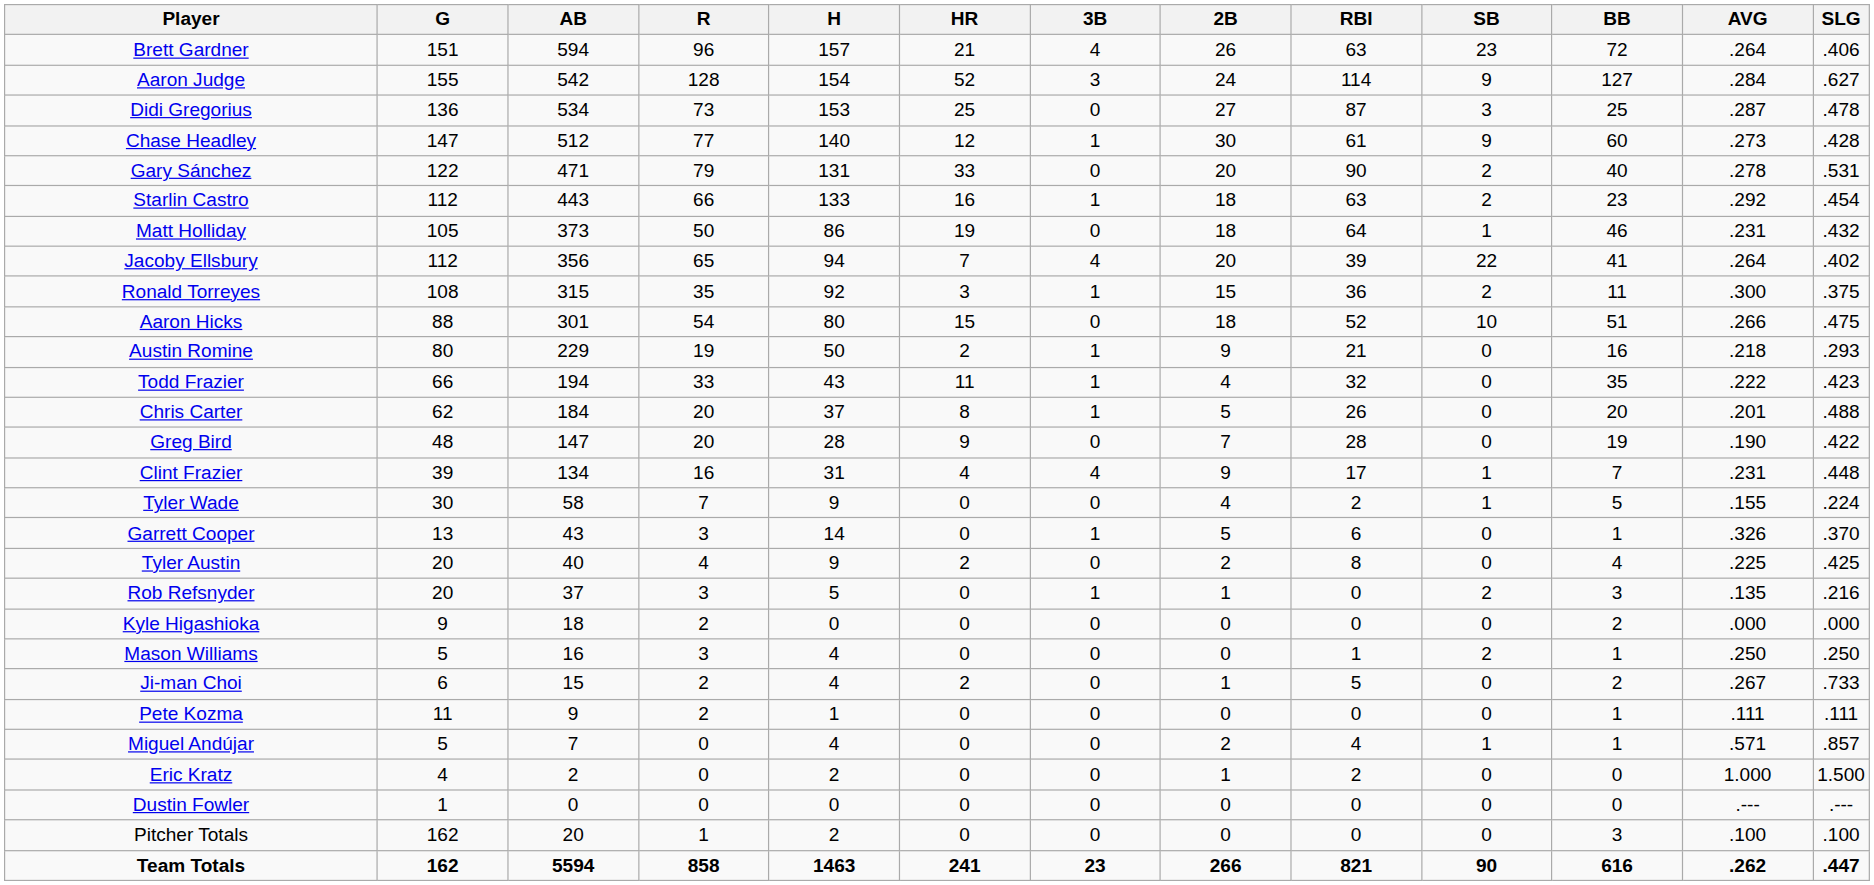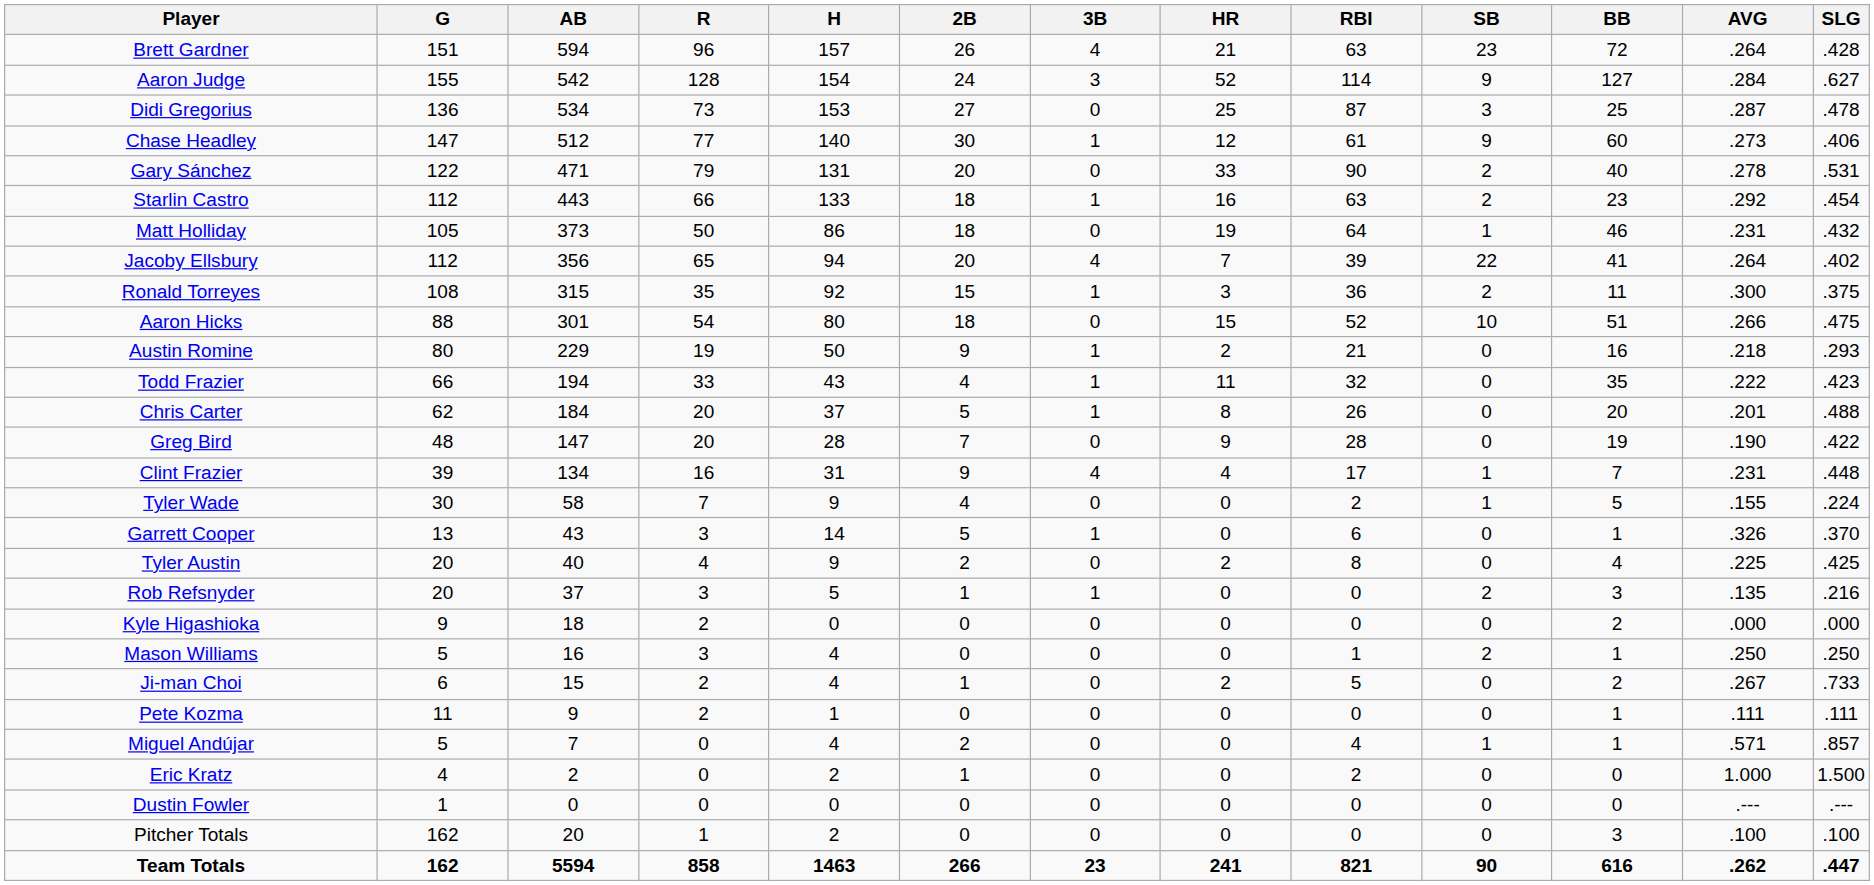 <table class=wikitable style="text-align:center">
 <tr>
 <th bgcolor=#DDDDFF; width="20%">Player</th>
 <th bgcolor=#DDDDFF; width="7%">G</th>
 <th bgcolor=#DDDDFF; width="7%">AB</th>
 <th bgcolor=#DDDDFF; width="7%">R</th>
 <th bgcolor=#DDDDFF; width="7%">H</th>
+<th bgcolor=#DDDDFF; width="7%">2B</th>
+<th bgcolor=#DDDDFF; width="7%">3B</th>
 <th bgcolor=#DDDDFF; width="7%">HR</th>
-<th bgcolor=#DDDDFF; width="7%">3B</th>
-<th bgcolor=#DDDDFF; width="7%">2B</th>
 <th bgcolor=#DDDDFF; width="7%">RBI</th>
 <th bgcolor=#DDDDFF; width="7%">SB</th>
 <th bgcolor=#DDDDFF; width="7%">BB</th>
 <th bgcolor=#DDDDFF; width="7%">AVG</th>
 <th bgcolor=#DDDDFF; width="7%">SLG</th>
 </tr>
 <tr>
 <td><a href='#'>Brett Gardner</a></td>
 <td>151</td>
 <td>594</td>
 <td>96</td>
 <td>157</td>
+<td>26</td>
+<td>4</td>
 <td>21</td>
-<td>4</td>
-<td>26</td>
 <td>63</td>
 <td>23</td>
 <td>72</td>
 <td>.264</td>
-<td>.406</td>
+<td>.428</td>
 </tr>
 <tr>
 <td><a href='#'>Aaron Judge</a></td>
 <td>155</td>
 <td>542</td>
 <td>128</td>
 <td>154</td>
+<td>24</td>
+<td>3</td>
 <td>52</td>
-<td>3</td>
-<td>24</td>
 <td>114</td>
 <td>9</td>
 <td>127</td>
 <td>.284</td>
 <td>.627</td>
 </tr>
 <tr>
 <td><a href='#'>Didi Gregorius</a></td>
 <td>136</td>
 <td>534</td>
 <td>73</td>
 <td>153</td>
+<td>27</td>
+<td>0</td>
 <td>25</td>
-<td>0</td>
-<td>27</td>
 <td>87</td>
 <td>3</td>
 <td>25</td>
 <td>.287</td>
 <td>.478</td>
 </tr>
 <tr>
 <td><a href='#'>Chase Headley</a></td>
 <td>147</td>
 <td>512</td>
 <td>77</td>
 <td>140</td>
+<td>30</td>
+<td>1</td>
 <td>12</td>
-<td>1</td>
-<td>30</td>
 <td>61</td>
 <td>9</td>
 <td>60</td>
 <td>.273</td>
-<td>.428</td>
+<td>.406</td>
 </tr>
 <tr>
 <td><a href='#'>Gary Sánchez</a></td>
 <td>122</td>
 <td>471</td>
 <td>79</td>
 <td>131</td>
+<td>20</td>
+<td>0</td>
 <td>33</td>
-<td>0</td>
-<td>20</td>
 <td>90</td>
 <td>2</td>
 <td>40</td>
 <td>.278</td>
 <td>.531</td>
 </tr>
 <tr>
 <td><a href='#'>Starlin Castro</a></td>
 <td>112</td>
 <td>443</td>
 <td>66</td>
 <td>133</td>
+<td>18</td>
+<td>1</td>
 <td>16</td>
-<td>1</td>
-<td>18</td>
 <td>63</td>
 <td>2</td>
 <td>23</td>
 <td>.292</td>
 <td>.454</td>
 </tr>
 <tr>
 <td><a href='#'>Matt Holliday</a></td>
 <td>105</td>
 <td>373</td>
 <td>50</td>
 <td>86</td>
+<td>18</td>
+<td>0</td>
 <td>19</td>
-<td>0</td>
-<td>18</td>
 <td>64</td>
 <td>1</td>
 <td>46</td>
 <td>.231</td>
 <td>.432</td>
 </tr>
 <tr>
 <td><a href='#'>Jacoby Ellsbury</a></td>
 <td>112</td>
 <td>356</td>
 <td>65</td>
 <td>94</td>
+<td>20</td>
+<td>4</td>
 <td>7</td>
-<td>4</td>
-<td>20</td>
 <td>39</td>
 <td>22</td>
 <td>41</td>
 <td>.264</td>
 <td>.402</td>
 </tr>
 <tr>
 <td><a href='#'>Ronald Torreyes</a></td>
 <td>108</td>
 <td>315</td>
 <td>35</td>
 <td>92</td>
+<td>15</td>
+<td>1</td>
 <td>3</td>
-<td>1</td>
-<td>15</td>
 <td>36</td>
 <td>2</td>
 <td>11</td>
 <td>.300</td>
 <td>.375</td>
 </tr>
 <tr>
 <td><a href='#'>Aaron Hicks</a></td>
 <td>88</td>
 <td>301</td>
 <td>54</td>
 <td>80</td>
+<td>18</td>
+<td>0</td>
 <td>15</td>
-<td>0</td>
-<td>18</td>
 <td>52</td>
 <td>10</td>
 <td>51</td>
 <td>.266</td>
 <td>.475</td>
 </tr>
 <tr>
 <td><a href='#'>Austin Romine</a></td>
 <td>80</td>
 <td>229</td>
 <td>19</td>
 <td>50</td>
+<td>9</td>
+<td>1</td>
 <td>2</td>
-<td>1</td>
-<td>9</td>
 <td>21</td>
 <td>0</td>
 <td>16</td>
 <td>.218</td>
 <td>.293</td>
 </tr>
 <tr>
 <td><a href='#'>Todd Frazier</a></td>
 <td>66</td>
 <td>194</td>
 <td>33</td>
 <td>43</td>
+<td>4</td>
+<td>1</td>
 <td>11</td>
-<td>1</td>
-<td>4</td>
 <td>32</td>
 <td>0</td>
 <td>35</td>
 <td>.222</td>
 <td>.423</td>
 </tr>
 <tr>
 <td><a href='#'>Chris Carter</a></td>
 <td>62</td>
 <td>184</td>
 <td>20</td>
 <td>37</td>
+<td>5</td>
+<td>1</td>
 <td>8</td>
-<td>1</td>
-<td>5</td>
 <td>26</td>
 <td>0</td>
 <td>20</td>
 <td>.201</td>
 <td>.488</td>
 </tr>
 <tr>
 <td><a href='#'>Greg Bird</a></td>
 <td>48</td>
 <td>147</td>
 <td>20</td>
 <td>28</td>
+<td>7</td>
+<td>0</td>
 <td>9</td>
-<td>0</td>
-<td>7</td>
 <td>28</td>
 <td>0</td>
 <td>19</td>
 <td>.190</td>
 <td>.422</td>
 </tr>
 <tr>
 <td><a href='#'>Clint Frazier</a></td>
 <td>39</td>
 <td>134</td>
 <td>16</td>
 <td>31</td>
+<td>9</td>
 <td>4</td>
 <td>4</td>
-<td>9</td>
 <td>17</td>
 <td>1</td>
 <td>7</td>
 <td>.231</td>
 <td>.448</td>
 </tr>
 <tr>
 <td><a href='#'>Tyler Wade</a></td>
 <td>30</td>
 <td>58</td>
 <td>7</td>
 <td>9</td>
+<td>4</td>
 <td>0</td>
 <td>0</td>
-<td>4</td>
 <td>2</td>
 <td>1</td>
 <td>5</td>
 <td>.155</td>
 <td>.224</td>
 </tr>
 <tr>
 <td><a href='#'>Garrett Cooper</a></td>
 <td>13</td>
 <td>43</td>
 <td>3</td>
 <td>14</td>
+<td>5</td>
+<td>1</td>
 <td>0</td>
-<td>1</td>
-<td>5</td>
 <td>6</td>
 <td>0</td>
 <td>1</td>
 <td>.326</td>
 <td>.370</td>
 </tr>
 <tr>
 <td><a href='#'>Tyler Austin</a></td>
 <td>20</td>
 <td>40</td>
 <td>4</td>
 <td>9</td>
 <td>2</td>
 <td>0</td>
 <td>2</td>
 <td>8</td>
 <td>0</td>
 <td>4</td>
 <td>.225</td>
 <td>.425</td>
 </tr>
 <tr>
 <td><a href='#'>Rob Refsnyder</a></td>
 <td>20</td>
 <td>37</td>
 <td>3</td>
 <td>5</td>
-<td>0</td>
 <td>1</td>
 <td>1</td>
+<td>0</td>
 <td>0</td>
 <td>2</td>
 <td>3</td>
 <td>.135</td>
 <td>.216</td>
 </tr>
 <tr>
 <td><a href='#'>Kyle Higashioka</a></td>
 <td>9</td>
 <td>18</td>
 <td>2</td>
 <td>0</td>
 <td>0</td>
 <td>0</td>
 <td>0</td>
 <td>0</td>
 <td>0</td>
 <td>2</td>
 <td>.000</td>
 <td>.000</td>
 </tr>
 <tr>
 <td><a href='#'>Mason Williams</a></td>
 <td>5</td>
 <td>16</td>
 <td>3</td>
 <td>4</td>
 <td>0</td>
 <td>0</td>
 <td>0</td>
 <td>1</td>
 <td>2</td>
 <td>1</td>
 <td>.250</td>
 <td>.250</td>
 </tr>
 <tr>
 <td><a href='#'>Ji-man Choi</a></td>
 <td>6</td>
 <td>15</td>
 <td>2</td>
 <td>4</td>
+<td>1</td>
+<td>0</td>
 <td>2</td>
-<td>0</td>
-<td>1</td>
 <td>5</td>
 <td>0</td>
 <td>2</td>
 <td>.267</td>
 <td>.733</td>
 </tr>
 <tr>
 <td><a href='#'>Pete Kozma</a></td>
 <td>11</td>
 <td>9</td>
 <td>2</td>
 <td>1</td>
 <td>0</td>
 <td>0</td>
 <td>0</td>
 <td>0</td>
 <td>0</td>
 <td>1</td>
 <td>.111</td>
 <td>.111</td>
 </tr>
 <tr>
 <td><a href='#'>Miguel Andújar</a></td>
 <td>5</td>
 <td>7</td>
 <td>0</td>
 <td>4</td>
+<td>2</td>
 <td>0</td>
 <td>0</td>
-<td>2</td>
 <td>4</td>
 <td>1</td>
 <td>1</td>
 <td>.571</td>
 <td>.857</td>
 </tr>
 <tr>
 <td><a href='#'>Eric Kratz</a></td>
 <td>4</td>
 <td>2</td>
 <td>0</td>
 <td>2</td>
+<td>1</td>
 <td>0</td>
 <td>0</td>
-<td>1</td>
 <td>2</td>
 <td>0</td>
 <td>0</td>
 <td>1.000</td>
 <td>1.500</td>
 </tr>
 <tr>
 <td><a href='#'>Dustin Fowler</a></td>
 <td>1</td>
 <td>0</td>
 <td>0</td>
 <td>0</td>
 <td>0</td>
 <td>0</td>
 <td>0</td>
 <td>0</td>
 <td>0</td>
 <td>0</td>
 <td>.---</td>
 <td>.---</td>
 </tr>
 <tr>
 <td>Pitcher Totals</td>
 <td>162</td>
 <td>20</td>
 <td>1</td>
 <td>2</td>
 <td>0</td>
 <td>0</td>
 <td>0</td>
 <td>0</td>
 <td>0</td>
 <td>3</td>
 <td>.100</td>
 <td>.100</td>
 </tr>
 <tr>
 <td><strong>Team Totals</strong></td>
 <td><strong>162</strong></td>
 <td><strong>5594</strong></td>
 <td><strong>858</strong></td>
 <td><strong>1463</strong></td>
+<td><strong>266</strong></td>
+<td><strong>23</strong></td>
 <td><strong>241</strong></td>
-<td><strong>23</strong></td>
-<td><strong>266</strong></td>
 <td><strong>821</strong></td>
 <td><strong>90</strong></td>
 <td><strong>616</strong></td>
 <td><strong>.262</strong></td>
 <td><strong>.447</strong></td>
 </tr>
 </table>
